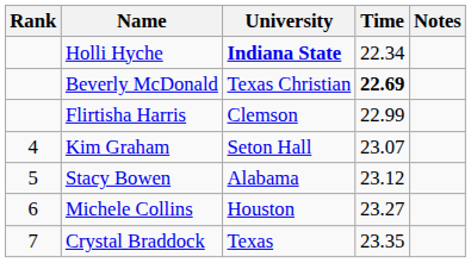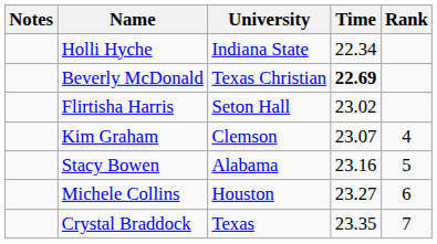 <table class="wikitable sortable" style="text-align:center">
 <tr>
-<th>Rank</th>
+<th>Notes</th>
 <th>Name</th>
 <th>University</th>
 <th>Time</th>
-<th>Notes</th>
+<th>Rank</th>
 </tr>
 <tr>
 <td></td>
 <td align=left><a href='#'>Holli Hyche</a></td>
-<td align="left"><strong><a href='#'>Indiana State</a></strong></td>
+<td align="left"><a href='#'>Indiana State</a></td>
 <td>22.34</td>
 <td></td>
 </tr>
 <tr>
 <td></td>
 <td align=left><a href='#'>Beverly McDonald</a> </td>
 <td align=left><a href='#'>Texas Christian</a></td>
 <td><strong>22.69</strong></td>
 <td></td>
 </tr>
 <tr>
 <td></td>
 <td align=left><a href='#'>Flirtisha Harris</a></td>
-<td align=left><a href='#'>Clemson</a></td>
-<td>22.99</td>
+<td align=left><a href='#'>Seton Hall</a></td>
+<td>23.02</td>
 <td></td>
 </tr>
 <tr>
+<td></td>
+<td align=left><a href='#'>Kim Graham</a></td>
+<td align=left><a href='#'>Clemson</a></td>
+<td>23.07</td>
 <td>4</td>
-<td align=left><a href='#'>Kim Graham</a></td>
-<td align=left><a href='#'>Seton Hall</a></td>
-<td>23.07</td>
-<td></td>
 </tr>
 <tr>
-<td>5</td>
+<td></td>
 <td align=left><a href='#'>Stacy Bowen</a> </td>
 <td align=left><a href='#'>Alabama</a></td>
-<td>23.12</td>
-<td></td>
+<td>23.16</td>
+<td>5</td>
 </tr>
 <tr>
-<td>6</td>
+<td></td>
 <td align=left><a href='#'>Michele Collins</a></td>
 <td align=left><a href='#'>Houston</a></td>
 <td>23.27</td>
-<td></td>
+<td>6</td>
 </tr>
 <tr>
-<td>7</td>
+<td></td>
 <td align=left><a href='#'>Crystal Braddock</a></td>
 <td align="left"><a href='#'>Texas</a></td>
 <td>23.35</td>
-<td></td>
+<td>7</td>
 </tr>
 </table>
